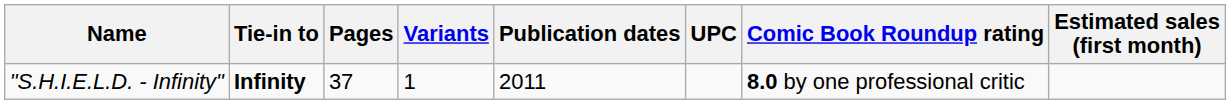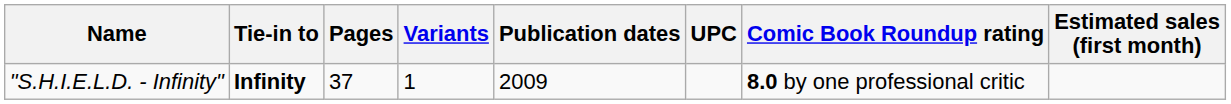 <table class="wikitable">
 <tr>
 <th>Name</th>
 <th>Tie-in to</th>
 <th>Pages</th>
 <th><a href='#'>Variants</a></th>
 <th>Publication dates</th>
 <th>UPC</th>
 <th><a href='#'>Comic Book Roundup</a> rating</th>
 <th>Estimated sales<br>(first month)</th>
 </tr>
 <tr>
 <td><em>"S.H.I.E.L.D. - Infinity"</em></td>
 <td><strong>Infinity</strong></td>
 <td>37</td>
 <td>1</td>
-<td>2011</td>
+<td>2009</td>
 <td></td>
 <td><strong>8.0</strong> by one professional critic</td>
 <td></td>
 </tr>
 </table>
